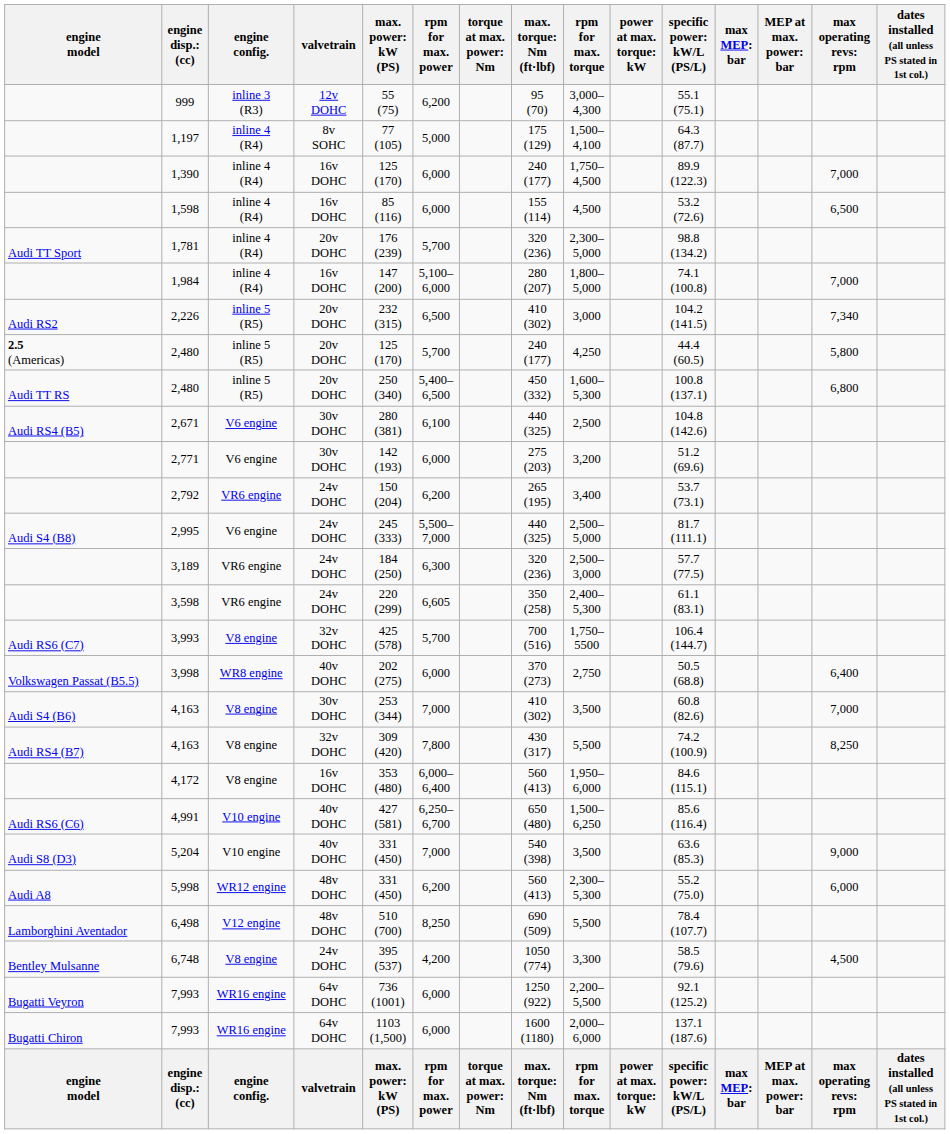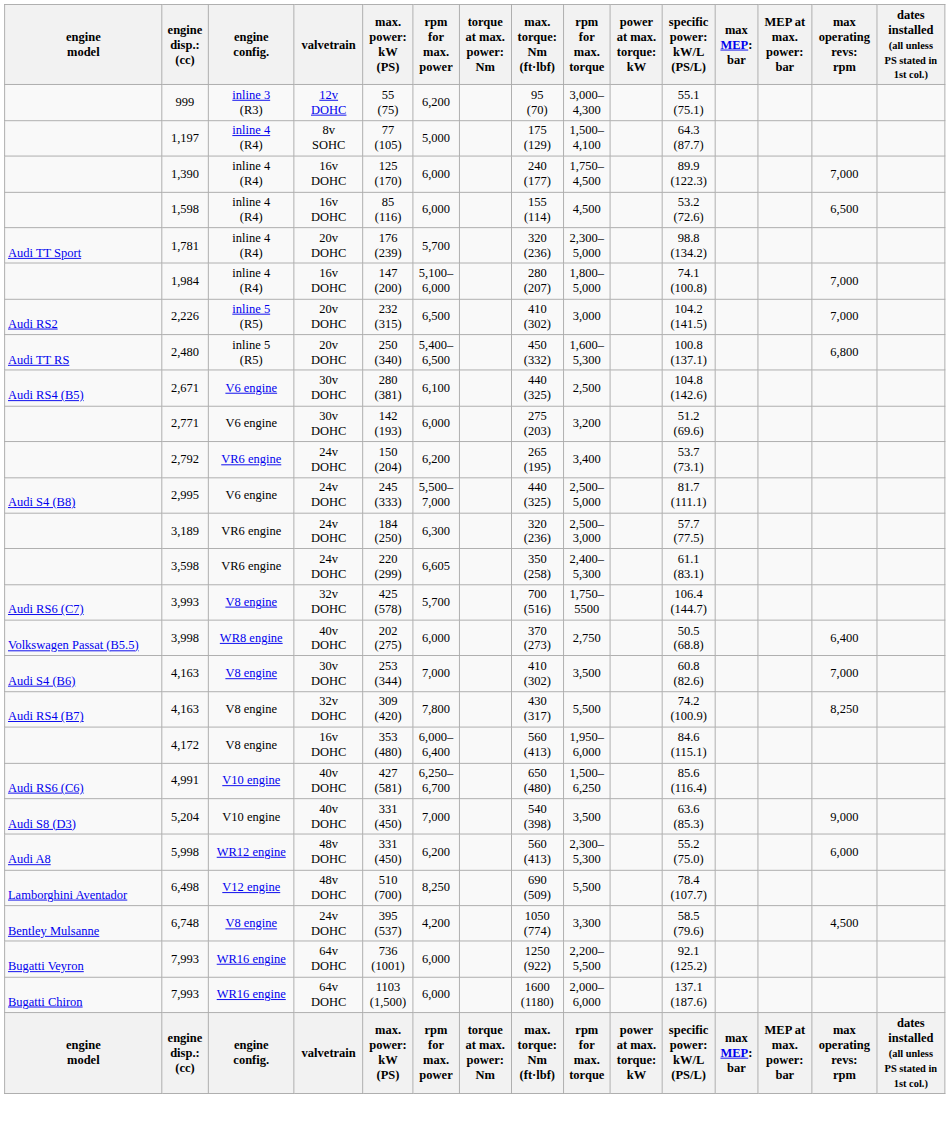 <table class="wikitable sortable" style="margin:1em auto; text-align:center; font-size:84%; width:80%;">
 <tr>
 <th>engine<br>model</th>
 <th>engine<br>disp.:<br>(cc)</th>
 <th>engine<br>config.</th>
 <th>valvetrain</th>
 <th>max.<br>power:<br>kW<br>(PS)</th>
 <th>rpm<br>for<br>max.<br>power</th>
 <th>torque<br>at max.<br>power:<br>Nm</th>
 <th>max.<br>torque:<br>Nm<br>(ft·lbf)</th>
 <th>rpm<br>for<br>max.<br>torque</th>
 <th>power<br>at max.<br>torque:<br>kW</th>
 <th>specific<br>power:<br>kW/L<br>(PS/L)</th>
 <th>max<br><a href='#'>MEP</a>:<br>bar</th>
 <th>MEP at<br>max.<br>power:<br>bar</th>
 <th>max<br>operating<br>revs:<br>rpm</th>
 <th>dates<br>installed<br><small>(all unless<br>PS stated in<br>1st col.)</small></th>
 </tr>
 <tr>
 <td align='left'><strong></strong></td>
 <td>999</td>
 <td><a href='#'>inline 3</a><br>(R3)</td>
 <td><a href='#'>12v</a><br><a href='#'>DOHC</a></td>
 <td>55<br>(75)</td>
 <td>6,200</td>
 <td></td>
 <td>95<br>(70)</td>
 <td>3,000–<br>4,300</td>
 <td></td>
 <td>55.1<br>(75.1)</td>
 <td></td>
 <td></td>
 <td></td>
 <td></td>
 </tr>
 <tr>
 <td align='left'><strong></strong></td>
 <td>1,197</td>
 <td><a href='#'>inline 4</a><br>(R4)</td>
 <td>8v<br>SOHC</td>
 <td>77<br>(105)</td>
 <td>5,000</td>
 <td></td>
 <td>175<br>(129)</td>
 <td>1,500–<br>4,100</td>
 <td></td>
 <td>64.3<br>(87.7)</td>
 <td></td>
 <td></td>
 <td></td>
 <td></td>
 </tr>
 <tr>
 <td align='left'><strong></strong><br></td>
 <td>1,390</td>
 <td>inline 4<br>(R4)</td>
 <td>16v<br>DOHC</td>
 <td>125<br>(170)</td>
 <td>6,000</td>
 <td></td>
 <td>240<br>(177)</td>
 <td>1,750–<br>4,500</td>
 <td></td>
 <td>89.9<br>(122.3)</td>
 <td></td>
 <td></td>
 <td>7,000</td>
 <td></td>
 </tr>
 <tr>
 <td align='left'><strong></strong></td>
 <td>1,598</td>
 <td>inline 4<br>(R4)</td>
 <td>16v<br>DOHC</td>
 <td>85<br>(116)</td>
 <td>6,000</td>
 <td></td>
 <td>155<br>(114)</td>
 <td>4,500</td>
 <td></td>
 <td>53.2<br>(72.6)</td>
 <td></td>
 <td></td>
 <td>6,500</td>
 <td></td>
 </tr>
 <tr>
 <td align='left'><strong></strong><br><a href='#'>Audi TT Sport</a></td>
 <td>1,781</td>
 <td>inline 4<br>(R4)</td>
 <td>20v<br>DOHC</td>
 <td>176<br>(239)</td>
 <td>5,700</td>
 <td></td>
 <td>320<br>(236)</td>
 <td>2,300–<br>5,000</td>
 <td></td>
 <td>98.8<br>(134.2)</td>
 <td></td>
 <td></td>
 <td></td>
 <td></td>
 </tr>
 <tr>
 <td align='left'><strong></strong><br></td>
 <td>1,984</td>
 <td>inline 4<br>(R4)</td>
 <td>16v<br>DOHC</td>
 <td>147<br>(200)</td>
 <td>5,100–<br>6,000</td>
 <td></td>
 <td>280<br>(207)</td>
 <td>1,800–<br>5,000</td>
 <td></td>
 <td>74.1<br>(100.8)</td>
 <td></td>
 <td></td>
 <td>7,000</td>
 <td></td>
 </tr>
 <tr>
 <td align='left'><strong></strong><br><a href='#'>Audi RS2</a></td>
 <td>2,226</td>
 <td><a href='#'>inline 5</a><br>(R5)</td>
 <td>20v<br>DOHC</td>
 <td>232<br>(315)</td>
 <td>6,500</td>
 <td></td>
 <td>410<br>(302)</td>
 <td>3,000</td>
 <td></td>
 <td>104.2<br>(141.5)</td>
 <td></td>
 <td></td>
-<td>7,340</td>
-<td></td>
-</tr>
-<tr>
-<td align='left'><strong>2.5</strong><br>(Americas)</td>
-<td>2,480</td>
-<td>inline 5<br>(R5)</td>
-<td>20v<br>DOHC</td>
-<td>125<br>(170)</td>
-<td>5,700</td>
-<td></td>
-<td>240<br>(177)</td>
-<td>4,250</td>
-<td></td>
-<td>44.4<br>(60.5)</td>
-<td></td>
-<td></td>
-<td>5,800</td>
+<td>7,000</td>
 <td></td>
 </tr>
 <tr>
 <td align='left'><strong></strong><br><a href='#'>Audi TT RS</a></td>
 <td>2,480</td>
 <td>inline 5<br>(R5)</td>
 <td>20v<br>DOHC</td>
 <td>250<br>(340)</td>
 <td>5,400–<br>6,500</td>
 <td></td>
 <td>450<br>(332)</td>
 <td>1,600–<br>5,300</td>
 <td></td>
 <td>100.8<br>(137.1)</td>
 <td></td>
 <td></td>
 <td>6,800</td>
 <td></td>
 </tr>
 <tr>
 <td align='left'><strong></strong><br><a href='#'>Audi RS4 (B5)</a></td>
 <td>2,671</td>
 <td><a href='#'>V6 engine</a></td>
 <td>30v<br>DOHC</td>
 <td>280<br>(381)</td>
 <td>6,100</td>
 <td></td>
 <td>440<br>(325)</td>
 <td>2,500</td>
 <td></td>
 <td>104.8<br>(142.6)</td>
 <td></td>
 <td></td>
 <td></td>
 <td></td>
 </tr>
 <tr>
 <td align='left'><strong></strong></td>
 <td>2,771</td>
 <td>V6 engine</td>
 <td>30v<br>DOHC</td>
 <td>142<br>(193)</td>
 <td>6,000</td>
 <td></td>
 <td>275<br>(203)</td>
 <td>3,200</td>
 <td></td>
 <td>51.2<br>(69.6)</td>
 <td></td>
 <td></td>
 <td></td>
 <td></td>
 </tr>
 <tr>
 <td align='left'><strong></strong></td>
 <td>2,792</td>
 <td><a href='#'>VR6 engine</a></td>
 <td>24v<br>DOHC</td>
 <td>150<br>(204)</td>
 <td>6,200</td>
 <td></td>
 <td>265<br>(195)</td>
 <td>3,400</td>
 <td></td>
 <td>53.7<br>(73.1)</td>
 <td></td>
 <td></td>
 <td></td>
 <td></td>
 </tr>
 <tr>
 <td align='left'><strong></strong><br><a href='#'>Audi S4 (B8)</a></td>
 <td>2,995</td>
 <td>V6 engine</td>
 <td>24v<br>DOHC</td>
 <td>245<br>(333)</td>
 <td>5,500–<br>7,000</td>
 <td></td>
 <td>440<br>(325)</td>
 <td>2,500–<br>5,000</td>
 <td></td>
 <td>81.7<br>(111.1)</td>
 <td></td>
 <td></td>
 <td></td>
 <td></td>
 </tr>
 <tr>
 <td align='left'><strong></strong></td>
 <td>3,189</td>
 <td>VR6 engine</td>
 <td>24v<br>DOHC</td>
 <td>184<br>(250)</td>
 <td>6,300</td>
 <td></td>
 <td>320<br>(236)</td>
 <td>2,500–<br>3,000</td>
 <td></td>
 <td>57.7<br>(77.5)</td>
 <td></td>
 <td></td>
 <td></td>
 <td></td>
 </tr>
 <tr>
 <td align='left'><strong></strong></td>
 <td>3,598</td>
 <td>VR6 engine</td>
 <td>24v<br>DOHC</td>
 <td>220<br>(299)</td>
 <td>6,605</td>
 <td></td>
 <td>350<br>(258)</td>
 <td>2,400–<br>5,300</td>
 <td></td>
 <td>61.1<br>(83.1)</td>
 <td></td>
 <td></td>
 <td></td>
 <td></td>
 </tr>
 <tr>
 <td align='left'><strong></strong><br><a href='#'>Audi RS6 (C7)</a></td>
 <td>3,993</td>
 <td><a href='#'>V8 engine</a></td>
 <td>32v<br>DOHC</td>
 <td>425<br>(578)</td>
 <td>5,700</td>
 <td></td>
 <td>700<br>(516)</td>
 <td>1,750– <br>5500</td>
 <td></td>
 <td>106.4<br>(144.7)</td>
 <td></td>
 <td></td>
 <td></td>
 <td></td>
 </tr>
 <tr>
 <td align='left'><strong></strong><br><a href='#'>Volkswagen Passat (B5.5)</a></td>
 <td>3,998</td>
 <td><a href='#'>WR8 engine</a></td>
 <td>40v<br>DOHC</td>
 <td>202<br>(275)</td>
 <td>6,000</td>
 <td></td>
 <td>370<br>(273)</td>
 <td>2,750</td>
 <td></td>
 <td>50.5<br>(68.8)</td>
 <td></td>
 <td></td>
 <td>6,400</td>
 <td></td>
 </tr>
 <tr>
 <td align='left'><strong></strong><br><a href='#'>Audi S4 (B6)</a></td>
 <td>4,163</td>
 <td><a href='#'>V8 engine</a></td>
 <td>30v<br>DOHC</td>
 <td>253<br>(344)</td>
 <td>7,000</td>
 <td></td>
 <td>410<br>(302)</td>
 <td>3,500</td>
 <td></td>
 <td>60.8<br>(82.6)</td>
 <td></td>
 <td></td>
 <td>7,000</td>
 <td></td>
 </tr>
 <tr>
 <td align='left'><strong></strong><br><a href='#'>Audi RS4 (B7)</a></td>
 <td>4,163</td>
 <td>V8 engine</td>
 <td>32v<br>DOHC</td>
 <td>309<br>(420)</td>
 <td>7,800</td>
 <td></td>
 <td>430<br>(317)</td>
 <td>5,500</td>
 <td></td>
 <td>74.2<br>(100.9)</td>
 <td></td>
 <td></td>
 <td>8,250</td>
 <td></td>
 </tr>
 <tr>
 <td align='left'><strong></strong><br></td>
 <td>4,172</td>
 <td>V8 engine</td>
 <td>16v<br>DOHC</td>
 <td>353<br>(480)</td>
 <td>6,000–<br>6,400</td>
 <td></td>
 <td>560<br>(413)</td>
 <td>1,950–<br>6,000</td>
 <td></td>
 <td>84.6<br>(115.1)</td>
 <td></td>
 <td></td>
 <td></td>
 <td></td>
 </tr>
 <tr>
 <td align='left'><strong></strong><br><a href='#'>Audi RS6 (C6)</a></td>
 <td>4,991</td>
 <td><a href='#'>V10 engine</a></td>
 <td>40v<br>DOHC</td>
 <td>427<br>(581)</td>
 <td>6,250–<br>6,700</td>
 <td></td>
 <td>650<br>(480)</td>
 <td>1,500–<br>6,250</td>
 <td></td>
 <td>85.6<br>(116.4)</td>
 <td></td>
 <td></td>
 <td></td>
 <td></td>
 </tr>
 <tr>
 <td align='left'><strong></strong><br><a href='#'>Audi S8 (D3)</a></td>
 <td>5,204</td>
 <td>V10 engine</td>
 <td>40v<br>DOHC</td>
 <td>331<br>(450)</td>
 <td>7,000</td>
 <td></td>
 <td>540<br>(398)</td>
 <td>3,500</td>
 <td></td>
 <td>63.6<br>(85.3)</td>
 <td></td>
 <td></td>
 <td>9,000</td>
 <td></td>
 </tr>
 <tr>
 <td align='left'><strong></strong><br><a href='#'>Audi A8</a></td>
 <td>5,998</td>
 <td><a href='#'>WR12 engine</a></td>
 <td>48v<br>DOHC</td>
 <td>331<br>(450)</td>
 <td>6,200</td>
 <td></td>
 <td>560<br>(413)</td>
 <td>2,300–<br>5,300</td>
 <td></td>
 <td>55.2<br>(75.0)</td>
 <td></td>
 <td></td>
 <td>6,000</td>
 <td></td>
 </tr>
 <tr>
 <td align='left'><strong></strong><br><a href='#'>Lamborghini Aventador</a></td>
 <td>6,498</td>
 <td><a href='#'>V12 engine</a></td>
 <td>48v<br>DOHC</td>
 <td>510<br>(700)</td>
 <td>8,250</td>
 <td></td>
 <td>690<br>(509)</td>
 <td>5,500</td>
 <td></td>
 <td>78.4<br>(107.7)</td>
 <td></td>
 <td></td>
 <td></td>
 <td></td>
 </tr>
 <tr>
 <td align='left'><strong></strong><br><a href='#'>Bentley Mulsanne</a></td>
 <td>6,748</td>
 <td><a href='#'>V8 engine</a></td>
 <td>24v<br>DOHC</td>
 <td>395<br>(537)</td>
 <td>4,200</td>
 <td></td>
 <td>1050<br>(774)</td>
 <td>3,300</td>
 <td></td>
 <td>58.5<br>(79.6)</td>
 <td></td>
 <td></td>
 <td>4,500</td>
 <td></td>
 </tr>
 <tr>
 <td align='left'><strong></strong><br><a href='#'>Bugatti Veyron</a></td>
 <td>7,993</td>
 <td><a href='#'>WR16 engine</a></td>
 <td>64v<br>DOHC</td>
 <td>736<br>(1001)</td>
 <td>6,000</td>
 <td></td>
 <td>1250<br>(922)</td>
 <td>2,200–<br>5,500</td>
 <td></td>
 <td>92.1<br>(125.2)</td>
 <td></td>
 <td></td>
 <td></td>
 <td></td>
 </tr>
 <tr>
 <td align='left'><strong></strong><br><a href='#'>Bugatti Chiron</a></td>
 <td>7,993</td>
 <td><a href='#'>WR16 engine</a></td>
 <td>64v<br>DOHC</td>
 <td>1103<br>(1,500)</td>
 <td>6,000</td>
 <td></td>
 <td>1600<br>(1180)</td>
 <td>2,000–<br>6,000</td>
 <td></td>
 <td>137.1<br>(187.6)</td>
 <td></td>
 <td></td>
 <td></td>
 <td></td>
 </tr>
 <tr>
 <th>engine<br>model</th>
 <th>engine<br>disp.:<br>(cc)</th>
 <th>engine<br>config.</th>
 <th>valvetrain</th>
 <th>max.<br>power:<br>kW<br>(PS)</th>
 <th>rpm<br>for<br>max.<br>power</th>
 <th>torque<br>at max.<br>power:<br>Nm</th>
 <th>max.<br>torque:<br>Nm<br>(ft·lbf)</th>
 <th>rpm<br>for<br>max.<br>torque</th>
 <th>power<br>at max.<br>torque:<br>kW</th>
 <th>specific<br>power:<br>kW/L<br>(PS/L)</th>
 <th>max<br><a href='#'>MEP</a>:<br>bar</th>
 <th>MEP at<br>max.<br>power:<br>bar</th>
 <th>max<br>operating<br>revs:<br>rpm</th>
 <th>dates<br>installed<br><small>(all unless<br>PS stated in<br>1st col.)</small></th>
 </tr>
 </table>
